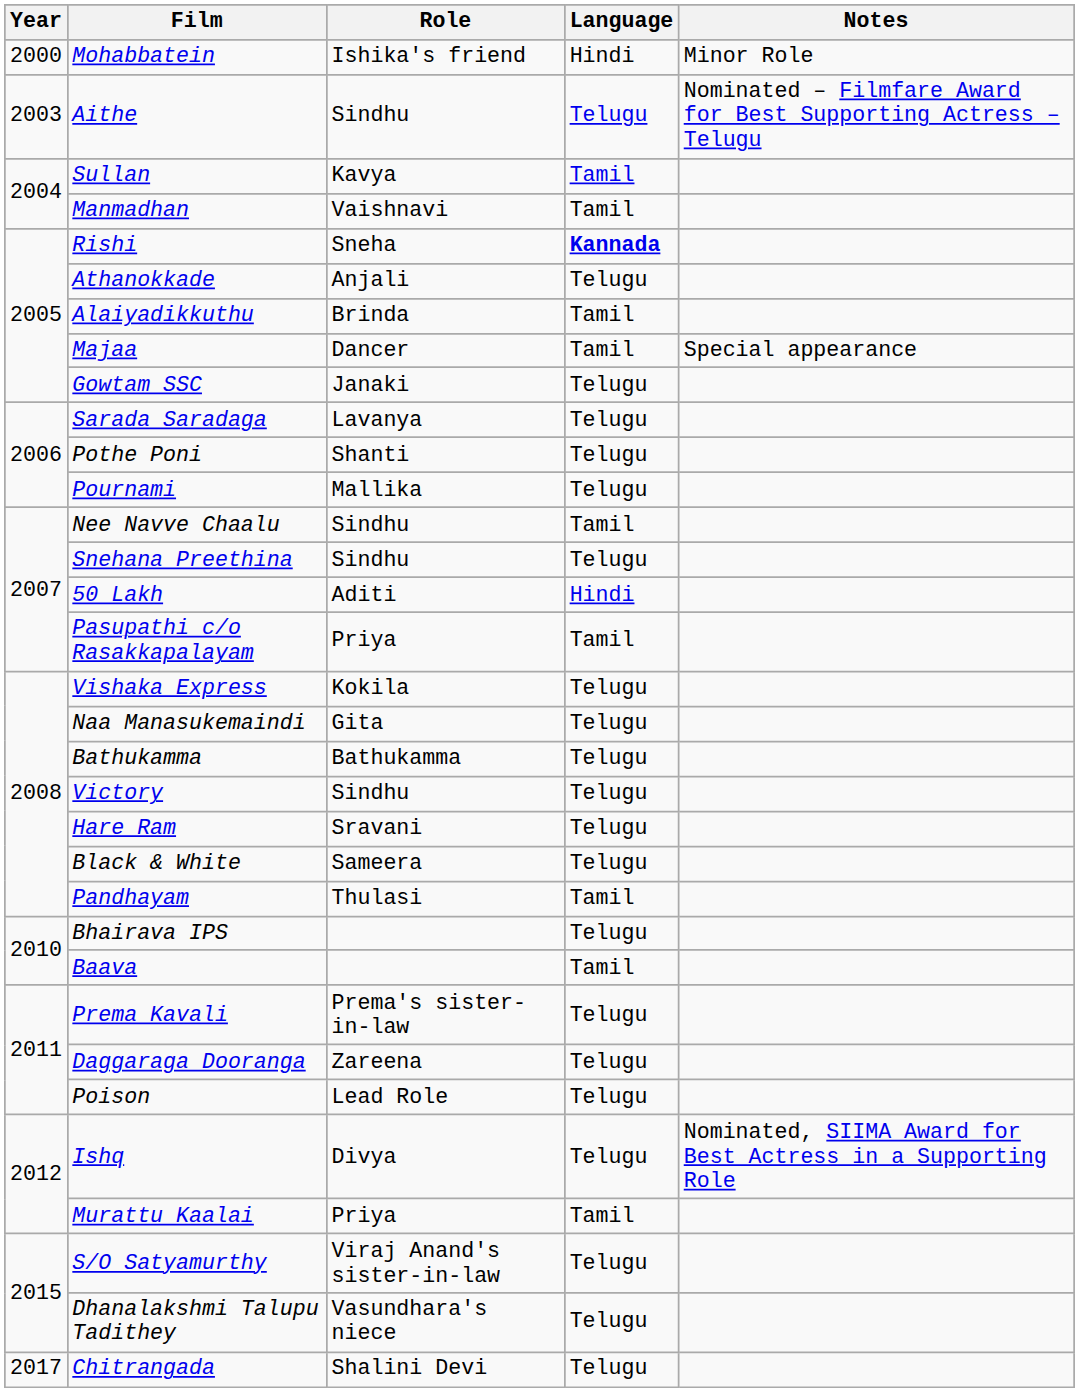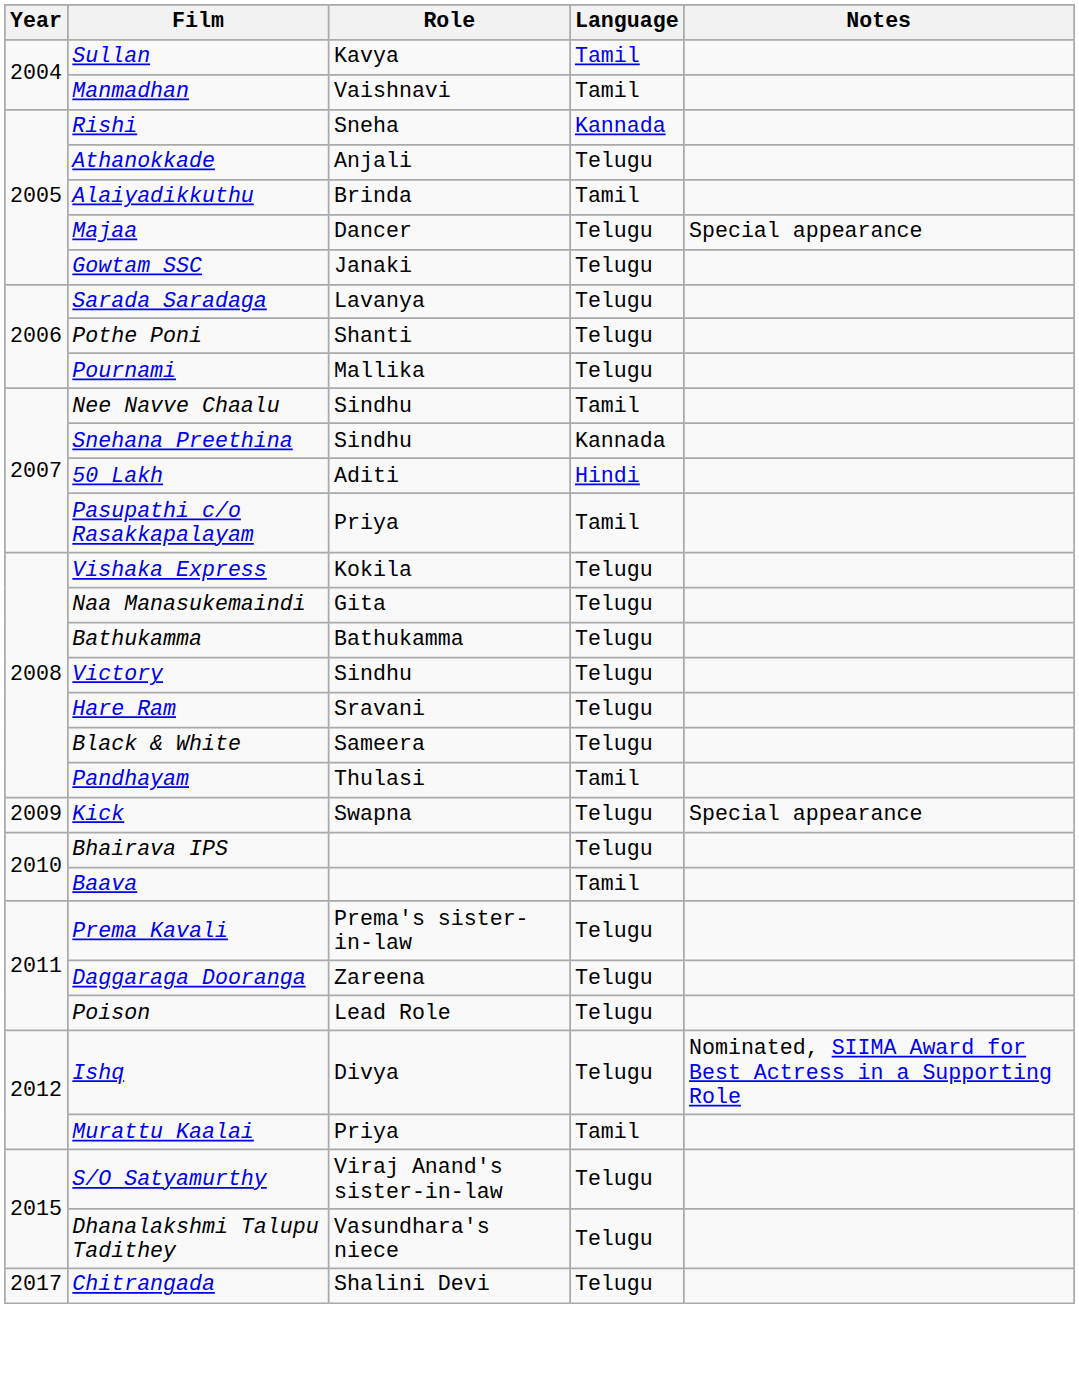 <table class="wikitable" style="font-size:95%;">
 <tr>
 <th>Year</th>
 <th>Film</th>
 <th>Role</th>
 <th>Language</th>
 <th>Notes</th>
-</tr>
-<tr>
-<td rowspan="1">2000</td>
-<td><em><a href='#'>Mohabbatein</a></em></td>
-<td>Ishika's friend</td>
-<td>Hindi</td>
-<td>Minor Role</td>
-</tr>
-<tr>
-<td rowspan="1">2003</td>
-<td><em><a href='#'>Aithe</a></em></td>
-<td>Sindhu</td>
-<td><a href='#'>Telugu</a></td>
-<td>Nominated – <a href='#'>Filmfare Award for Best Supporting Actress – Telugu</a></td>
 </tr>
 <tr>
 <td rowspan="2">2004</td>
 <td><em><a href='#'>Sullan</a></em></td>
 <td>Kavya</td>
 <td><a href='#'>Tamil</a></td>
 <td></td>
 </tr>
 <tr>
 <td><em><a href='#'>Manmadhan</a></em></td>
 <td>Vaishnavi</td>
 <td>Tamil</td>
 <td></td>
 </tr>
 <tr>
 <td rowspan="5">2005</td>
 <td><em><a href='#'>Rishi</a></em></td>
 <td>Sneha</td>
-<td><strong><a href='#'>Kannada</a></strong></td>
+<td><a href='#'>Kannada</a></td>
 <td></td>
 </tr>
 <tr>
 <td><em><a href='#'>Athanokkade</a></em></td>
 <td>Anjali</td>
 <td>Telugu</td>
 <td></td>
 </tr>
 <tr>
 <td><em><a href='#'>Alaiyadikkuthu</a></em></td>
 <td>Brinda</td>
 <td>Tamil</td>
 <td></td>
 </tr>
 <tr>
 <td><em><a href='#'>Majaa</a></em></td>
 <td>Dancer</td>
-<td>Tamil</td>
+<td>Telugu</td>
 <td>Special appearance</td>
 </tr>
 <tr>
 <td><em><a href='#'>Gowtam SSC</a></em></td>
 <td>Janaki</td>
 <td>Telugu</td>
 <td></td>
 </tr>
 <tr>
 <td rowspan="3">2006</td>
 <td><em><a href='#'>Sarada Saradaga</a></em></td>
 <td>Lavanya</td>
 <td>Telugu</td>
 <td></td>
 </tr>
 <tr>
 <td><em>Pothe Poni</em></td>
 <td>Shanti</td>
 <td>Telugu</td>
 <td></td>
 </tr>
 <tr>
 <td><em><a href='#'>Pournami</a></em></td>
 <td>Mallika</td>
 <td>Telugu</td>
 <td></td>
 </tr>
 <tr>
 <td rowspan="4">2007</td>
 <td><em>Nee Navve Chaalu</em></td>
 <td>Sindhu</td>
 <td>Tamil</td>
 <td></td>
 </tr>
 <tr>
 <td><em><a href='#'>Snehana Preethina</a></em></td>
 <td>Sindhu</td>
-<td>Telugu</td>
+<td>Kannada</td>
 <td></td>
 </tr>
 <tr>
 <td><em><a href='#'>50 Lakh</a></em></td>
 <td>Aditi</td>
 <td><a href='#'>Hindi</a></td>
 <td></td>
 </tr>
 <tr>
 <td><em><a href='#'>Pasupathi c/o Rasakkapalayam</a></em></td>
 <td>Priya</td>
 <td>Tamil</td>
 <td></td>
 </tr>
 <tr>
 <td rowspan="7">2008</td>
 <td><em><a href='#'>Vishaka Express</a></em></td>
 <td>Kokila</td>
 <td>Telugu</td>
 <td></td>
 </tr>
 <tr>
 <td><em>Naa Manasukemaindi</em></td>
 <td>Gita</td>
 <td>Telugu</td>
 <td></td>
 </tr>
 <tr>
 <td><em>Bathukamma</em></td>
 <td>Bathukamma</td>
 <td>Telugu</td>
 <td></td>
 </tr>
 <tr>
 <td><em><a href='#'>Victory</a></em></td>
 <td>Sindhu</td>
 <td>Telugu</td>
 <td></td>
 </tr>
 <tr>
 <td><em><a href='#'>Hare Ram</a></em></td>
 <td>Sravani</td>
 <td>Telugu</td>
 <td></td>
 </tr>
 <tr>
 <td><em>Black & White</em></td>
 <td>Sameera</td>
 <td>Telugu</td>
 <td></td>
 </tr>
 <tr>
 <td><em><a href='#'>Pandhayam</a></em></td>
 <td>Thulasi</td>
 <td>Tamil</td>
 <td></td>
+</tr>
+<tr>
+<td rowspan="1">2009</td>
+<td><em><a href='#'>Kick</a></em></td>
+<td>Swapna</td>
+<td>Telugu</td>
+<td>Special appearance</td>
 </tr>
 <tr>
 <td rowspan="2">2010</td>
 <td><em>Bhairava IPS</em></td>
 <td></td>
 <td>Telugu</td>
 <td></td>
 </tr>
 <tr>
 <td><em><a href='#'>Baava</a></em></td>
 <td></td>
 <td>Tamil</td>
 <td></td>
 </tr>
 <tr>
 <td rowspan="3">2011</td>
 <td><em><a href='#'>Prema Kavali</a></em></td>
 <td>Prema's sister-in-law</td>
 <td>Telugu</td>
 <td></td>
 </tr>
 <tr>
 <td><em><a href='#'>Daggaraga Dooranga</a></em></td>
 <td>Zareena</td>
 <td>Telugu</td>
 <td></td>
 </tr>
 <tr>
 <td><em>Poison</em></td>
 <td>Lead Role</td>
 <td>Telugu</td>
 <td></td>
 </tr>
 <tr>
 <td rowspan="2">2012</td>
 <td><em><a href='#'>Ishq</a></em></td>
 <td>Divya</td>
 <td>Telugu</td>
 <td>Nominated, <a href='#'>SIIMA Award for Best Actress in a Supporting Role</a></td>
 </tr>
 <tr>
 <td><em><a href='#'>Murattu Kaalai</a></em></td>
 <td>Priya</td>
 <td>Tamil</td>
 <td></td>
 </tr>
 <tr>
 <td rowspan="2">2015</td>
 <td><em><a href='#'>S/O Satyamurthy</a></em></td>
 <td>Viraj Anand's sister-in-law</td>
 <td>Telugu</td>
 <td></td>
 </tr>
 <tr>
 <td><em>Dhanalakshmi Talupu Tadithey</em></td>
 <td>Vasundhara's niece</td>
 <td>Telugu</td>
 <td></td>
 </tr>
 <tr>
 <td rowspan="1">2017</td>
 <td><em><a href='#'>Chitrangada</a></em></td>
 <td>Shalini Devi</td>
 <td>Telugu</td>
 <td></td>
 </tr>
 </table>
